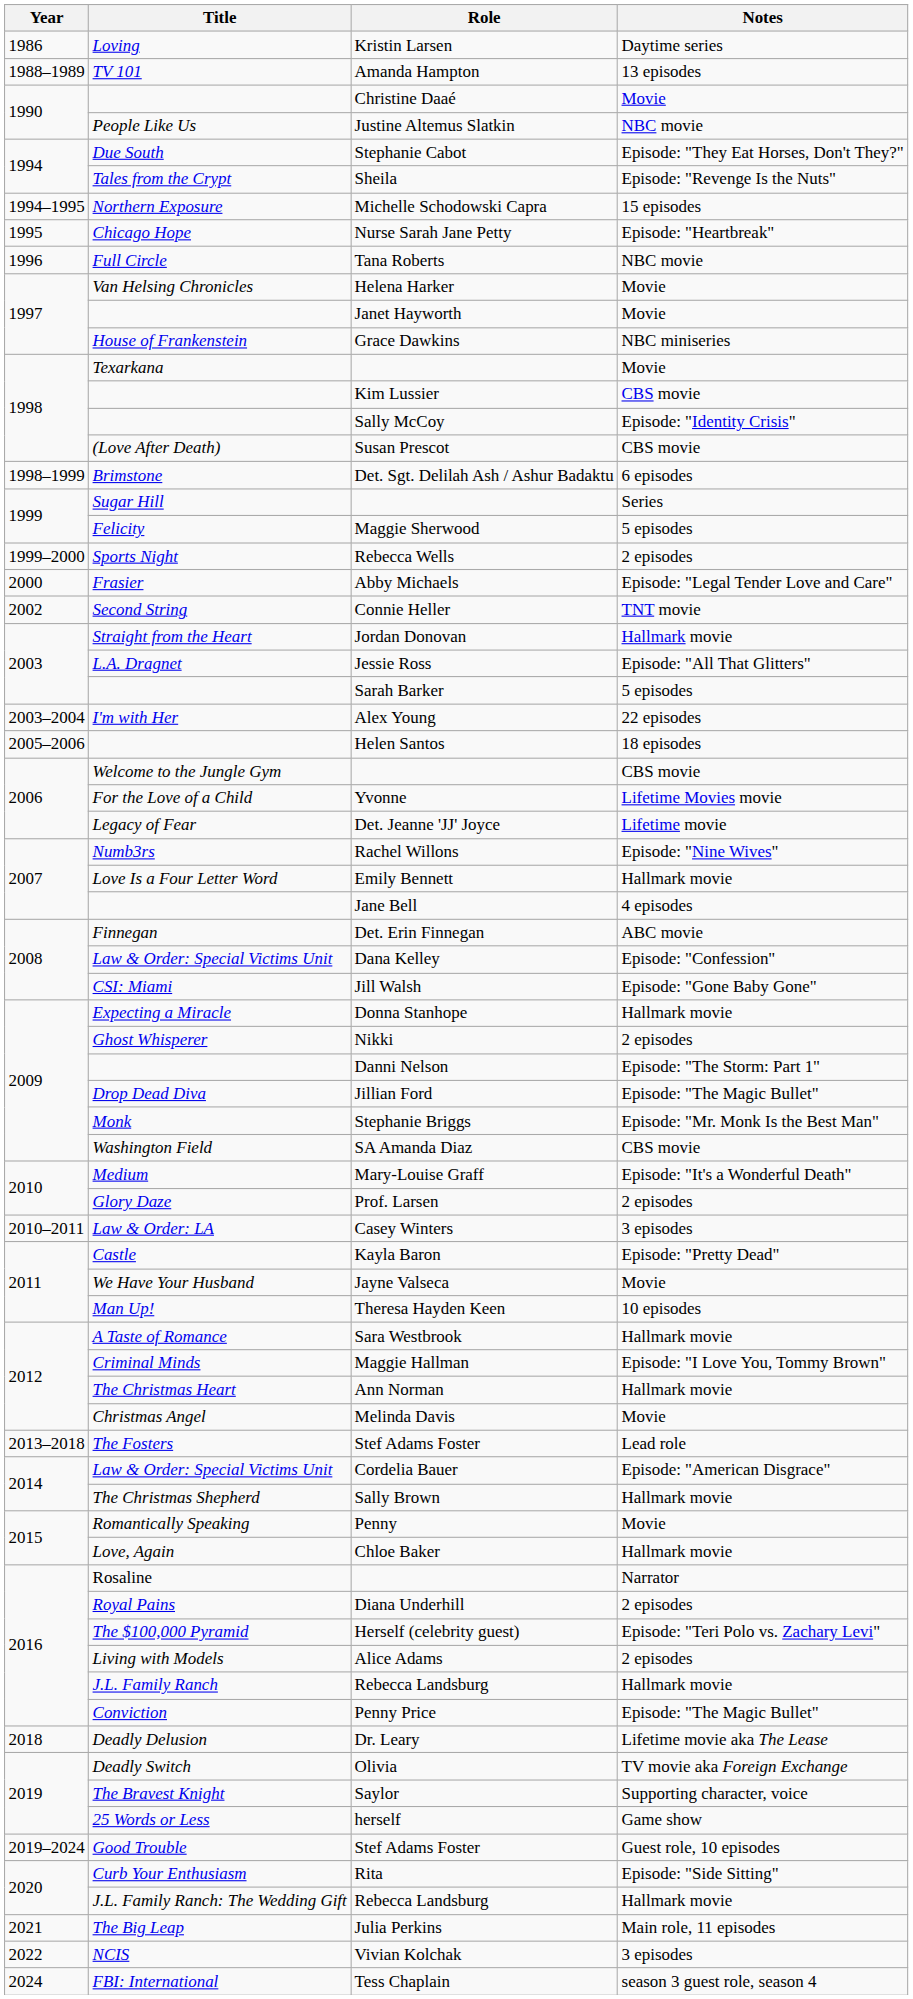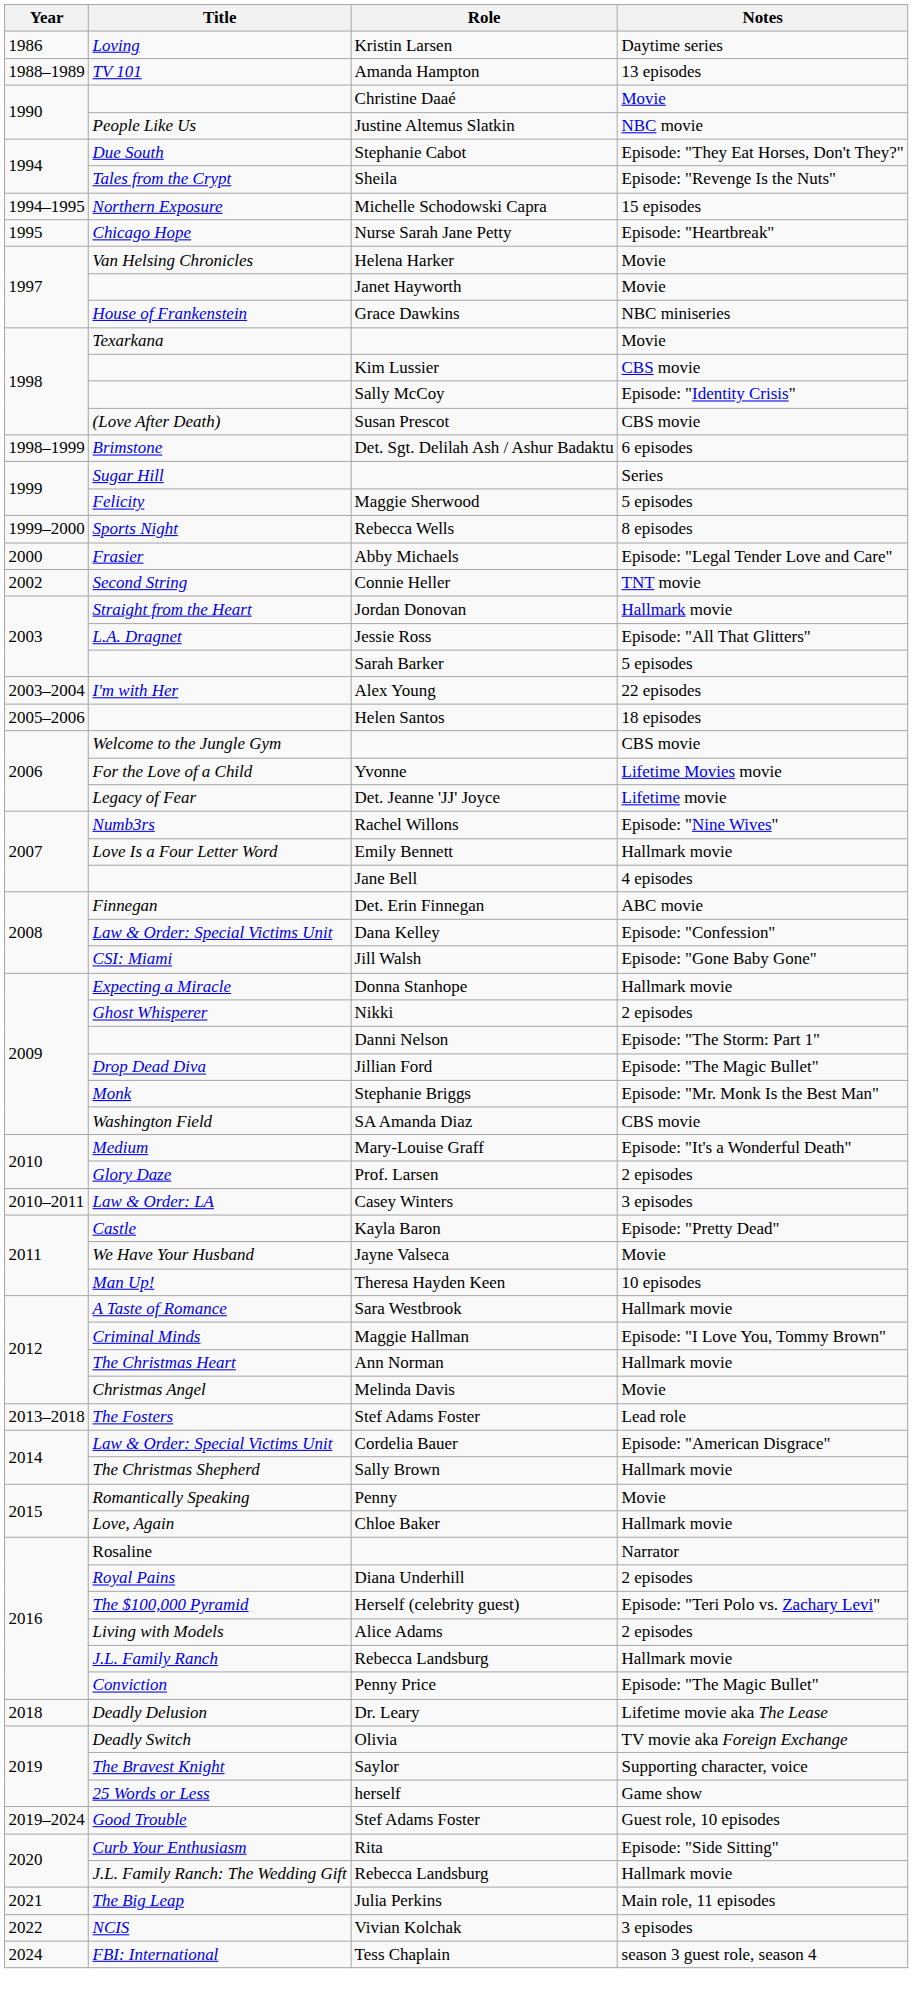 <table class="wikitable sortable">
 <tr>
 <th>Year</th>
 <th>Title</th>
 <th>Role</th>
 <th class="unsortable">Notes</th>
 </tr>
 <tr>
 <td>1986</td>
 <td><em><a href='#'>Loving</a></em></td>
 <td>Kristin Larsen</td>
 <td>Daytime series</td>
 </tr>
 <tr>
 <td>1988–1989</td>
 <td><em><a href='#'>TV 101</a></em></td>
 <td>Amanda Hampton</td>
 <td>13 episodes</td>
 </tr>
 <tr>
 <td rowspan=2>1990</td>
 <td><em></em></td>
 <td>Christine Daaé</td>
 <td><a href='#'>Movie</a></td>
 </tr>
 <tr>
 <td><em>People Like Us</em></td>
 <td>Justine Altemus Slatkin</td>
 <td><a href='#'>NBC</a> movie</td>
 </tr>
 <tr>
 <td rowspan=2>1994</td>
 <td><em><a href='#'>Due South</a></em></td>
 <td>Stephanie Cabot</td>
 <td>Episode: "They Eat Horses, Don't They?"</td>
 </tr>
 <tr>
 <td><em><a href='#'>Tales from the Crypt</a></em></td>
 <td>Sheila</td>
 <td>Episode: "Revenge Is the Nuts"</td>
 </tr>
 <tr>
 <td>1994–1995</td>
 <td><em><a href='#'>Northern Exposure</a></em></td>
 <td>Michelle Schodowski Capra</td>
 <td>15 episodes</td>
 </tr>
 <tr>
 <td>1995</td>
 <td><em><a href='#'>Chicago Hope</a></em></td>
 <td>Nurse Sarah Jane Petty</td>
 <td>Episode: "Heartbreak"</td>
-</tr>
-<tr>
-<td>1996</td>
-<td><em><a href='#'>Full Circle</a></em></td>
-<td>Tana Roberts</td>
-<td>NBC movie</td>
 </tr>
 <tr>
 <td rowspan=3>1997</td>
 <td><em>Van Helsing Chronicles</em></td>
 <td>Helena Harker</td>
 <td>Movie</td>
 </tr>
 <tr>
 <td><em></em></td>
 <td>Janet Hayworth</td>
 <td>Movie</td>
 </tr>
 <tr>
 <td><em><a href='#'>House of Frankenstein</a></em></td>
 <td>Grace Dawkins</td>
 <td>NBC miniseries</td>
 </tr>
 <tr>
 <td rowspan=4>1998</td>
 <td><em>Texarkana</em></td>
 <td></td>
 <td>Movie</td>
 </tr>
 <tr>
 <td><em></em></td>
 <td>Kim Lussier</td>
 <td><a href='#'>CBS</a> movie</td>
 </tr>
 <tr>
 <td><em></em></td>
 <td>Sally McCoy</td>
 <td>Episode: "<a href='#'>Identity Crisis</a>"</td>
 </tr>
 <tr>
 <td><em> (Love After Death)</em></td>
 <td>Susan Prescot</td>
 <td>CBS movie</td>
 </tr>
 <tr>
 <td>1998–1999</td>
 <td><em><a href='#'>Brimstone</a></em></td>
 <td>Det. Sgt. Delilah Ash / Ashur Badaktu</td>
 <td>6 episodes</td>
 </tr>
 <tr>
 <td rowspan=2>1999</td>
 <td><em><a href='#'>Sugar Hill</a></em></td>
 <td></td>
 <td>Series</td>
 </tr>
 <tr>
 <td><em><a href='#'>Felicity</a></em></td>
 <td>Maggie Sherwood</td>
 <td>5 episodes</td>
 </tr>
 <tr>
 <td>1999–2000</td>
 <td><em><a href='#'>Sports Night</a></em></td>
 <td>Rebecca Wells</td>
-<td>2 episodes</td>
+<td>8 episodes</td>
 </tr>
 <tr>
 <td>2000</td>
 <td><em><a href='#'>Frasier</a></em></td>
 <td>Abby Michaels</td>
 <td>Episode: "Legal Tender Love and Care"</td>
 </tr>
 <tr>
 <td>2002</td>
 <td><em><a href='#'>Second String</a></em></td>
 <td>Connie Heller</td>
 <td><a href='#'>TNT</a> movie</td>
 </tr>
 <tr>
 <td rowspan=3>2003</td>
 <td><em><a href='#'>Straight from the Heart</a></em></td>
 <td>Jordan Donovan</td>
 <td><a href='#'>Hallmark</a> movie</td>
 </tr>
 <tr>
 <td><em><a href='#'>L.A. Dragnet</a></em></td>
 <td>Jessie Ross</td>
 <td>Episode: "All That Glitters"</td>
 </tr>
 <tr>
 <td><em></em></td>
 <td>Sarah Barker</td>
 <td>5 episodes</td>
 </tr>
 <tr>
 <td>2003–2004</td>
 <td><em><a href='#'>I'm with Her</a></em></td>
 <td>Alex Young</td>
 <td>22 episodes</td>
 </tr>
 <tr>
 <td>2005–2006</td>
 <td><em></em></td>
 <td>Helen Santos</td>
 <td>18 episodes</td>
 </tr>
 <tr>
 <td rowspan=3>2006</td>
 <td><em>Welcome to the Jungle Gym</em></td>
 <td></td>
 <td>CBS movie</td>
 </tr>
 <tr>
 <td><em>For the Love of a Child</em></td>
 <td>Yvonne</td>
 <td><a href='#'>Lifetime Movies</a> movie</td>
 </tr>
 <tr>
 <td><em>Legacy of Fear</em></td>
 <td>Det. Jeanne 'JJ' Joyce</td>
 <td><a href='#'>Lifetime</a> movie</td>
 </tr>
 <tr>
 <td rowspan=3>2007</td>
 <td><em><a href='#'>Numb3rs</a></em></td>
 <td>Rachel Willons</td>
 <td>Episode: "<a href='#'>Nine Wives</a>"</td>
 </tr>
 <tr>
 <td><em>Love Is a Four Letter Word</em></td>
 <td>Emily Bennett</td>
 <td>Hallmark movie</td>
 </tr>
 <tr>
 <td><em></em></td>
 <td>Jane Bell</td>
 <td>4 episodes</td>
 </tr>
 <tr>
 <td rowspan=3>2008</td>
 <td><em>Finnegan</em></td>
 <td>Det. Erin Finnegan</td>
 <td>ABC movie</td>
 </tr>
 <tr>
 <td><em><a href='#'>Law & Order: Special Victims Unit</a></em></td>
 <td>Dana Kelley</td>
 <td>Episode: "Confession"</td>
 </tr>
 <tr>
 <td><em><a href='#'>CSI: Miami</a></em></td>
 <td>Jill Walsh</td>
 <td>Episode: "Gone Baby Gone"</td>
 </tr>
 <tr>
 <td rowspan=6>2009</td>
 <td><em><a href='#'>Expecting a Miracle</a></em></td>
 <td>Donna Stanhope</td>
 <td>Hallmark movie</td>
 </tr>
 <tr>
 <td><em><a href='#'>Ghost Whisperer</a></em></td>
 <td>Nikki</td>
 <td>2 episodes</td>
 </tr>
 <tr>
 <td><em></em></td>
 <td>Danni Nelson</td>
 <td>Episode: "The Storm: Part 1"</td>
 </tr>
 <tr>
 <td><em><a href='#'>Drop Dead Diva</a></em></td>
 <td>Jillian Ford</td>
 <td>Episode: "The Magic Bullet"</td>
 </tr>
 <tr>
 <td><em><a href='#'>Monk</a></em></td>
 <td>Stephanie Briggs</td>
 <td>Episode: "Mr. Monk Is the Best Man"</td>
 </tr>
 <tr>
 <td><em>Washington Field</em></td>
 <td>SA Amanda Diaz</td>
 <td>CBS movie</td>
 </tr>
 <tr>
 <td rowspan=2>2010</td>
 <td><em><a href='#'>Medium</a></em></td>
 <td>Mary-Louise Graff</td>
 <td>Episode: "It's a Wonderful Death"</td>
 </tr>
 <tr>
 <td><em><a href='#'>Glory Daze</a></em></td>
 <td>Prof. Larsen</td>
 <td>2 episodes</td>
 </tr>
 <tr>
 <td>2010–2011</td>
 <td><em><a href='#'>Law & Order: LA</a></em></td>
 <td>Casey Winters</td>
 <td>3 episodes</td>
 </tr>
 <tr>
 <td rowspan=3>2011</td>
 <td><em><a href='#'>Castle</a></em></td>
 <td>Kayla Baron</td>
 <td>Episode: "Pretty Dead"</td>
 </tr>
 <tr>
 <td><em>We Have Your Husband</em></td>
 <td>Jayne Valseca</td>
 <td>Movie</td>
 </tr>
 <tr>
 <td><em><a href='#'>Man Up!</a></em></td>
 <td>Theresa Hayden Keen</td>
 <td>10 episodes</td>
 </tr>
 <tr>
 <td rowspan=4>2012</td>
 <td><em><a href='#'>A Taste of Romance</a></em></td>
 <td>Sara Westbrook</td>
 <td>Hallmark movie</td>
 </tr>
 <tr>
 <td><em><a href='#'>Criminal Minds</a></em></td>
 <td>Maggie Hallman</td>
 <td>Episode: "I Love You, Tommy Brown"</td>
 </tr>
 <tr>
 <td><em><a href='#'>The Christmas Heart</a></em></td>
 <td>Ann Norman</td>
 <td>Hallmark movie</td>
 </tr>
 <tr>
 <td><em>Christmas Angel</em></td>
 <td>Melinda Davis</td>
 <td>Movie</td>
 </tr>
 <tr>
 <td>2013–2018</td>
 <td><em><a href='#'>The Fosters</a></em></td>
 <td>Stef Adams Foster</td>
 <td>Lead role</td>
 </tr>
 <tr>
 <td rowspan=2>2014</td>
 <td><em><a href='#'>Law & Order: Special Victims Unit</a></em></td>
 <td>Cordelia Bauer</td>
 <td>Episode: "American Disgrace"</td>
 </tr>
 <tr>
 <td><em>The Christmas Shepherd</em></td>
 <td>Sally Brown</td>
 <td>Hallmark movie</td>
 </tr>
 <tr>
 <td rowspan=2>2015</td>
 <td><em>Romantically Speaking</em></td>
 <td>Penny</td>
 <td>Movie</td>
 </tr>
 <tr>
 <td><em>Love, Again</em></td>
 <td>Chloe Baker</td>
 <td>Hallmark movie</td>
 </tr>
 <tr>
 <td rowspan=6>2016</td>
 <td>Rosaline</td>
 <td></td>
 <td>Narrator</td>
 </tr>
 <tr>
 <td><em><a href='#'>Royal Pains</a></em></td>
 <td>Diana Underhill</td>
 <td>2 episodes</td>
 </tr>
 <tr>
 <td><em><a href='#'>The $100,000 Pyramid</a></em></td>
 <td>Herself (celebrity guest)</td>
 <td>Episode: "Teri Polo vs. <a href='#'>Zachary Levi</a>"</td>
 </tr>
 <tr>
 <td><em>Living with Models</em></td>
 <td>Alice Adams</td>
 <td>2 episodes</td>
 </tr>
 <tr>
 <td><em><a href='#'>J.L. Family Ranch</a></em></td>
 <td>Rebecca Landsburg</td>
 <td>Hallmark movie</td>
 </tr>
 <tr>
 <td><em><a href='#'>Conviction</a></em></td>
 <td>Penny Price</td>
 <td>Episode: "The Magic Bullet"</td>
 </tr>
 <tr>
 <td>2018</td>
 <td><em>Deadly Delusion</em></td>
 <td>Dr. Leary</td>
 <td>Lifetime movie aka <em>The Lease</em></td>
 </tr>
 <tr>
 <td rowspan=3>2019</td>
 <td><em>Deadly Switch</em></td>
 <td>Olivia</td>
 <td>TV movie aka <em>Foreign Exchange</em></td>
 </tr>
 <tr>
 <td><em><a href='#'>The Bravest Knight</a></em></td>
 <td>Saylor</td>
 <td>Supporting character, voice</td>
 </tr>
 <tr>
 <td><em><a href='#'>25 Words or Less</a></em></td>
 <td>herself</td>
 <td>Game show</td>
 </tr>
 <tr>
 <td>2019–2024</td>
 <td><em><a href='#'>Good Trouble</a></em></td>
 <td>Stef Adams Foster</td>
 <td>Guest role, 10 episodes</td>
 </tr>
 <tr>
 <td rowspan=2>2020</td>
 <td><em><a href='#'>Curb Your Enthusiasm</a></em></td>
 <td>Rita</td>
 <td>Episode: "Side Sitting"</td>
 </tr>
 <tr>
 <td><em>J.L. Family Ranch: The Wedding Gift</em></td>
 <td>Rebecca Landsburg</td>
 <td>Hallmark movie</td>
 </tr>
 <tr>
 <td>2021</td>
 <td><em><a href='#'>The Big Leap</a></em></td>
 <td>Julia Perkins</td>
 <td>Main role, 11 episodes</td>
 </tr>
 <tr>
 <td>2022</td>
 <td><em><a href='#'>NCIS</a></em></td>
 <td>Vivian Kolchak</td>
 <td>3 episodes</td>
 </tr>
 <tr>
 <td>2024</td>
 <td><em><a href='#'>FBI: International</a></em></td>
 <td>Tess Chaplain</td>
 <td>season 3 guest role, season 4</td>
 </tr>
 </table>
